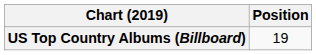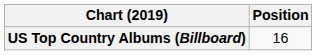 <table class="wikitable plainrowheaders" style="text-align:center">
 <tr>
 <th scope="col">Chart (2019)</th>
 <th scope="col">Position</th>
 </tr>
 <tr>
 <th scope="row">US Top Country Albums (<em>Billboard</em>)</th>
-<td>19</td>
+<td>16</td>
 </tr>
 </table>
